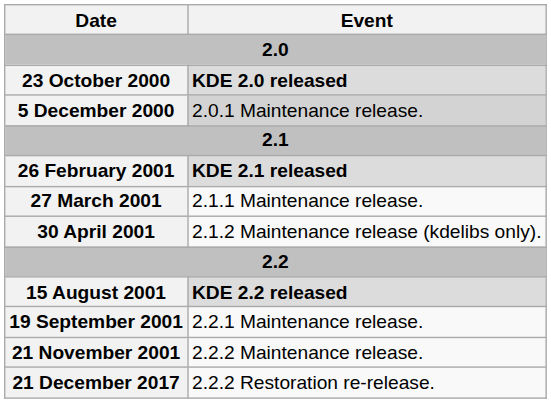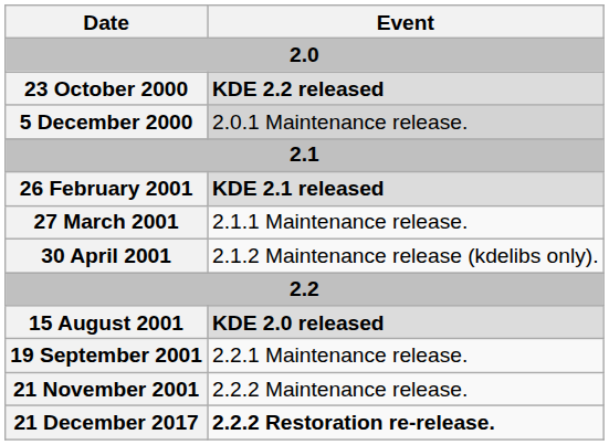 <table class="wikitable" style="font-size: 85%; text-align: left; ">
 <tr>
 <th>Date</th>
 <th>Event</th>
 </tr>
 <tr>
 <th colspan="2" style="background:#C0C0C0">2.0</th>
 </tr>
 <tr>
 <th>23 October 2000</th>
-<td style="background:#DCDCDC"><strong>KDE 2.0 released</strong></td>
+<td style="background:#DCDCDC"><strong>KDE 2.2 released</strong></td>
 </tr>
 <tr>
 <th>5 December 2000</th>
 <td style="background: lightgrey;">2.0.1 Maintenance release.</td>
 </tr>
 <tr>
 <th colspan="2" style="background:#C0C0C0">2.1</th>
 </tr>
 <tr>
 <th>26 February 2001</th>
 <td style="background:#DCDCDC"><strong>KDE 2.1 released</strong></td>
 </tr>
 <tr>
 <th>27 March 2001</th>
 <td>2.1.1 Maintenance release.</td>
 </tr>
 <tr>
 <th>30 April 2001</th>
 <td>2.1.2 Maintenance release (kdelibs only).</td>
 </tr>
 <tr>
 <th colspan="2" style="background:#C0C0C0">2.2</th>
 </tr>
 <tr>
 <th>15 August 2001</th>
-<td style="background:#DCDCDC"><strong>KDE 2.2 released</strong></td>
+<td style="background:#DCDCDC"><strong>KDE 2.0 released</strong></td>
 </tr>
 <tr>
 <th>19 September 2001</th>
 <td>2.2.1 Maintenance release.</td>
 </tr>
 <tr>
 <th>21 November 2001</th>
 <td>2.2.2 Maintenance release.</td>
 </tr>
 <tr>
 <th>21 December 2017</th>
-<td>2.2.2 Restoration re-release.</td>
+<td><strong>2.2.2 Restoration re-release.</strong></td>
 </tr>
 </table>
